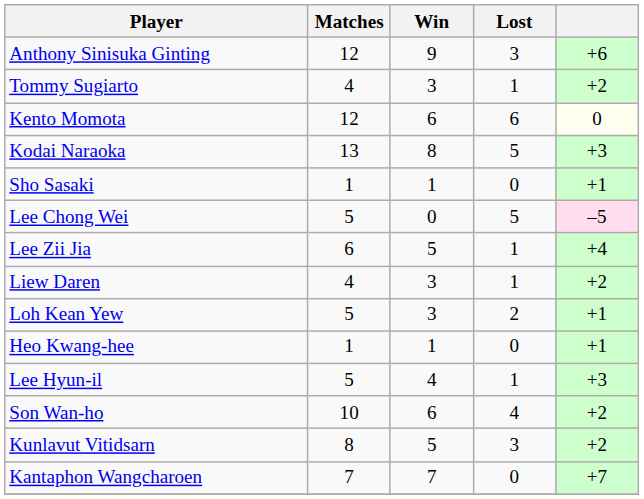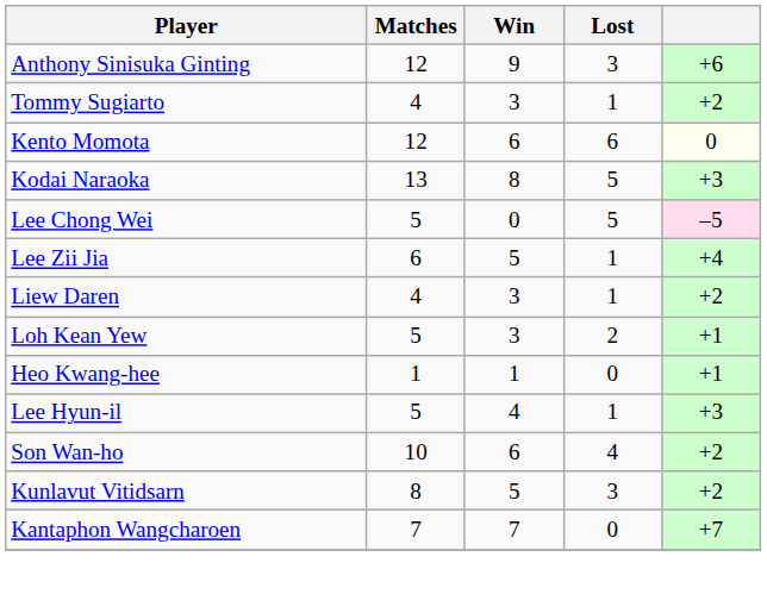 <table class=wikitable style="text-align:center; font-size:small">
 <tr>
 <th width="200">Player</th>
 <th width="50">Matches</th>
 <th width="50">Win</th>
 <th width="50">Lost</th>
 <th width="50"></th>
 </tr>
 <tr>
 <td align="left"> <a href='#'>Anthony Sinisuka Ginting</a></td>
 <td>12</td>
 <td>9</td>
 <td>3</td>
 <td bgcolor="#ccffcc">+6</td>
 </tr>
 <tr>
 <td align="left"> <a href='#'>Tommy Sugiarto</a></td>
 <td>4</td>
 <td>3</td>
 <td>1</td>
 <td bgcolor="#ccffcc">+2</td>
 </tr>
 <tr>
 <td align="left"> <a href='#'>Kento Momota</a></td>
 <td>12</td>
 <td>6</td>
 <td>6</td>
 <td bgcolor="#fffff0">0</td>
 </tr>
 <tr>
 <td align="left"> <a href='#'>Kodai Naraoka</a></td>
 <td>13</td>
 <td>8</td>
 <td>5</td>
 <td bgcolor="#ccffcc">+3</td>
-</tr>
-<tr>
-<td align="left"> <a href='#'>Sho Sasaki</a></td>
-<td>1</td>
-<td>1</td>
-<td>0</td>
-<td bgcolor="#ccffcc">+1</td>
 </tr>
 <tr>
 <td align="left"> <a href='#'>Lee Chong Wei</a></td>
 <td>5</td>
 <td>0</td>
 <td>5</td>
 <td bgcolor="#ffddee">–5</td>
 </tr>
 <tr>
 <td align="left"> <a href='#'>Lee Zii Jia</a></td>
 <td>6</td>
 <td>5</td>
 <td>1</td>
 <td bgcolor="#ccffcc">+4</td>
 </tr>
 <tr>
 <td align="left"> <a href='#'>Liew Daren</a></td>
 <td>4</td>
 <td>3</td>
 <td>1</td>
 <td bgcolor="#ccffcc">+2</td>
 </tr>
 <tr>
 <td align="left"> <a href='#'>Loh Kean Yew</a></td>
 <td>5</td>
 <td>3</td>
 <td>2</td>
 <td bgcolor="#ccffcc">+1</td>
 </tr>
 <tr>
 <td align="left"> <a href='#'>Heo Kwang-hee</a></td>
 <td>1</td>
 <td>1</td>
 <td>0</td>
 <td bgcolor="#ccffcc">+1</td>
 </tr>
 <tr>
 <td align="left"> <a href='#'>Lee Hyun-il</a></td>
 <td>5</td>
 <td>4</td>
 <td>1</td>
 <td bgcolor="#ccffcc">+3</td>
 </tr>
 <tr>
 <td align="left"> <a href='#'>Son Wan-ho</a></td>
 <td>10</td>
 <td>6</td>
 <td>4</td>
 <td bgcolor="#ccffcc">+2</td>
 </tr>
 <tr>
 <td align="left"> <a href='#'>Kunlavut Vitidsarn</a></td>
 <td>8</td>
 <td>5</td>
 <td>3</td>
 <td bgcolor="#ccffcc">+2</td>
 </tr>
 <tr>
 <td align="left"> <a href='#'>Kantaphon Wangcharoen</a></td>
 <td>7</td>
 <td>7</td>
 <td>0</td>
 <td bgcolor="#ccffcc">+7</td>
 </tr>
 <tr>
 </tr>
 </table>
